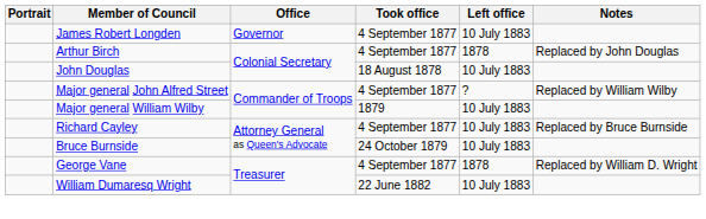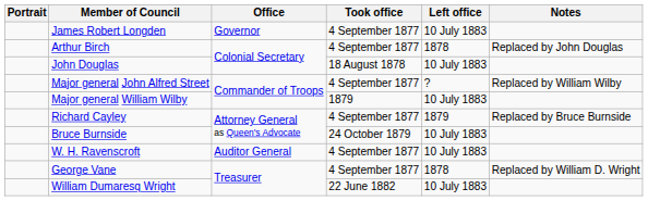 <table class="wikitable sortable" text-align:center">
 <tr>
 <th>Portrait</th>
 <th>Member of Council</th>
 <th>Office</th>
 <th>Took office</th>
 <th>Left office</th>
 <th>Notes</th>
 </tr>
 <tr>
 <td></td>
 <td><a href='#'>James Robert Longden</a></td>
 <td><a href='#'>Governor</a></td>
 <td>4 September 1877</td>
 <td>10 July 1883</td>
 <td></td>
 </tr>
 <tr>
 <td></td>
 <td><a href='#'>Arthur Birch</a></td>
 <td rowspan=2><a href='#'>Colonial Secretary</a></td>
 <td>4 September 1877</td>
 <td>1878</td>
 <td>Replaced by John Douglas</td>
 </tr>
 <tr>
 <td></td>
 <td><a href='#'>John Douglas</a></td>
 <td>18 August 1878</td>
 <td>10 July 1883</td>
 <td></td>
 </tr>
 <tr>
 <td></td>
 <td><a href='#'>Major general</a> <a href='#'>John Alfred Street</a></td>
 <td rowspan=2><a href='#'>Commander of Troops</a></td>
 <td>4 September 1877</td>
 <td>?</td>
 <td>Replaced by William Wilby</td>
 </tr>
 <tr>
 <td></td>
 <td><a href='#'>Major general</a> <a href='#'>William Wilby</a></td>
 <td>1879</td>
 <td>10 July 1883</td>
 <td></td>
 </tr>
 <tr>
 <td></td>
 <td><a href='#'>Richard Cayley</a></td>
 <td rowspan=2><a href='#'>Attorney General</a><br><small>as <a href='#'>Queen's Advocate</a></small></td>
 <td>4 September 1877</td>
-<td>10 July 1883</td>
+<td>1879</td>
 <td>Replaced by Bruce Burnside</td>
 </tr>
 <tr>
 <td></td>
 <td><a href='#'>Bruce Burnside</a></td>
 <td>24 October 1879</td>
+<td>10 July 1883</td>
+<td></td>
+</tr>
+<tr>
+<td></td>
+<td><a href='#'>W. H. Ravenscroft</a></td>
+<td><a href='#'>Auditor General</a></td>
+<td>4 September 1877</td>
 <td>10 July 1883</td>
 <td></td>
 </tr>
 <tr>
 <td></td>
 <td><a href='#'>George Vane</a></td>
 <td rowspan=2><a href='#'>Treasurer</a></td>
 <td>4 September 1877</td>
 <td>1878</td>
 <td>Replaced by William D. Wright</td>
 </tr>
 <tr>
 <td></td>
 <td><a href='#'>William Dumaresq Wright</a></td>
 <td>22 June 1882</td>
 <td>10 July 1883</td>
 <td></td>
 </tr>
 </table>
